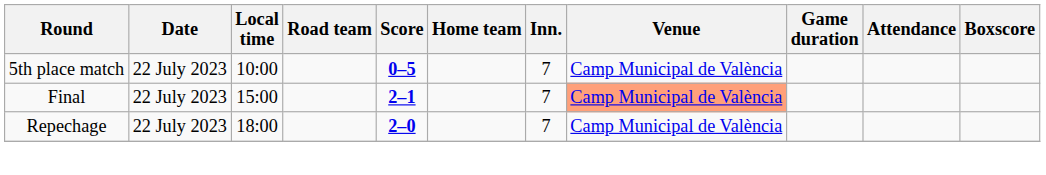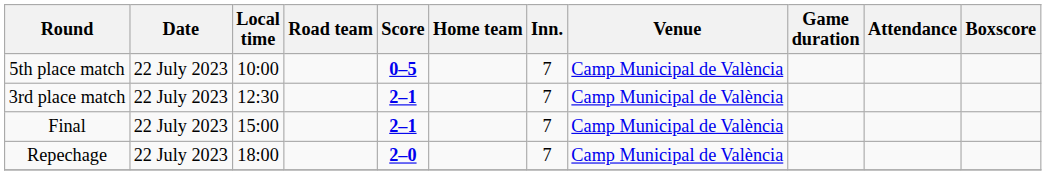 <table class="wikitable" style="text-align:center">
 <tr>
 <th>Round</th>
 <th>Date</th>
 <th>Local<br>time</th>
 <th>Road team</th>
 <th>Score</th>
 <th>Home team</th>
 <th>Inn.</th>
 <th>Venue</th>
 <th>Game<br>duration</th>
 <th>Attendance</th>
 <th>Boxscore</th>
 </tr>
 <tr>
 <td>5th place match</td>
 <td>22 July 2023</td>
 <td>10:00</td>
 <td align=right></td>
 <td><a href='#'><strong>0–5</strong></a></td>
 <td align=left><strong></strong></td>
 <td>7</td>
 <td><a href='#'>Camp Municipal de València</a></td>
 <td></td>
 <td></td>
 <td></td>
 </tr>
 <tr>
+<td>3rd place match</td>
+<td>22 July 2023</td>
+<td>12:30</td>
+<td align=right><strong></strong></td>
+<td><a href='#'><strong>2–1</strong></a></td>
+<td align=left></td>
+<td>7</td>
+<td><a href='#'>Camp Municipal de València</a></td>
+<td></td>
+<td></td>
+<td></td>
+</tr>
+<tr>
 <td>Final</td>
 <td>22 July 2023</td>
 <td>15:00</td>
 <td align=right><strong></strong></td>
 <td><a href='#'><strong>2–1</strong></a></td>
 <td align=left></td>
 <td>7</td>
-<td style="background: lightsalmon;"><a href='#'>Camp Municipal de València</a></td>
+<td><a href='#'>Camp Municipal de València</a></td>
 <td></td>
 <td></td>
 <td></td>
 </tr>
 <tr>
 <td>Repechage</td>
 <td>22 July 2023</td>
 <td>18:00</td>
 <td align=right><strong></strong></td>
 <td><a href='#'><strong>2–0</strong></a></td>
 <td align=left></td>
 <td>7</td>
 <td><a href='#'>Camp Municipal de València</a></td>
 <td></td>
 <td></td>
 <td></td>
 </tr>
 <tr>
 </tr>
 </table>
